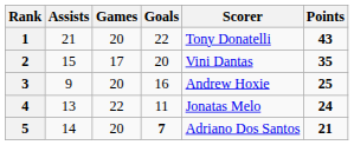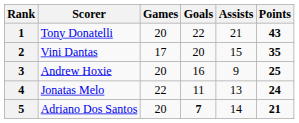 <table class="wikitable">
 <tr>
 <th>Rank</th>
-<th>Assists</th>
+<th>Scorer</th>
 <th>Games</th>
 <th>Goals</th>
-<th>Scorer</th>
+<th>Assists</th>
 <th>Points</th>
 </tr>
 <tr>
 <th>1</th>
-<td style="text-align:center;">21</td>
+<td> <a href='#'>Tony Donatelli</a></td>
 <td style="text-align:center;">20</td>
 <td style="text-align:center;">22</td>
-<td> <a href='#'>Tony Donatelli</a></td>
+<td style="text-align:center;">21</td>
 <td style="text-align:center;"><strong>43</strong></td>
 </tr>
 <tr>
 <th>2</th>
-<td style="text-align:center;">15</td>
+<td> <a href='#'>Vini Dantas</a></td>
 <td style="text-align:center;">17</td>
 <td style="text-align:center;">20</td>
-<td> <a href='#'>Vini Dantas</a></td>
+<td style="text-align:center;">15</td>
 <td style="text-align:center;"><strong>35</strong></td>
 </tr>
 <tr>
 <th>3</th>
-<td style="text-align:center;">9</td>
+<td> <a href='#'>Andrew Hoxie</a></td>
 <td style="text-align:center;">20</td>
 <td style="text-align:center;">16</td>
-<td> <a href='#'>Andrew Hoxie</a></td>
+<td style="text-align:center;">9</td>
 <td style="text-align:center;"><strong>25</strong></td>
 </tr>
 <tr>
 <th>4</th>
-<td style="text-align:center;">13</td>
+<td> <a href='#'>Jonatas Melo</a></td>
 <td style="text-align:center;">22</td>
 <td style="text-align:center;">11</td>
-<td> <a href='#'>Jonatas Melo</a></td>
+<td style="text-align:center;">13</td>
 <td style="text-align:center;"><strong>24</strong></td>
 </tr>
 <tr>
 <th>5</th>
-<td style="text-align:center;">14</td>
+<td> <a href='#'>Adriano Dos Santos</a></td>
 <td style="text-align:center;">20</td>
 <td style="text-align:center;"><strong>7</strong></td>
-<td> <a href='#'>Adriano Dos Santos</a></td>
+<td style="text-align:center;">14</td>
 <td style="text-align:center;"><strong>21</strong></td>
 </tr>
 </table>
